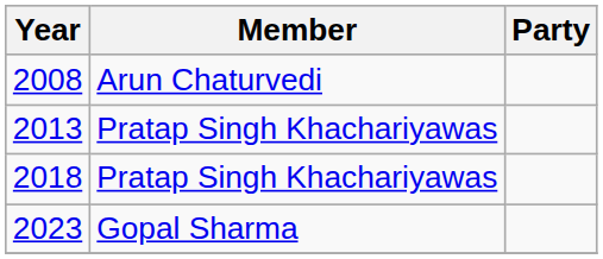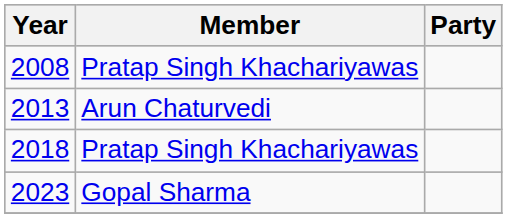 <table class="wikitable sortable">
 <tr>
 <th>Year</th>
 <th>Member</th>
 <th colspan="2">Party</th>
 </tr>
 <tr>
 <td><a href='#'>2008</a></td>
-<td><a href='#'>Arun Chaturvedi</a></td>
+<td><a href='#'>Pratap Singh Khachariyawas</a></td>
 <td></td>
 </tr>
 <tr>
 <td><a href='#'>2013</a></td>
-<td><a href='#'>Pratap Singh Khachariyawas</a></td>
+<td><a href='#'>Arun Chaturvedi</a></td>
 <td></td>
 </tr>
 <tr>
 <td><a href='#'>2018</a></td>
 <td><a href='#'>Pratap Singh Khachariyawas</a></td>
 <td></td>
 </tr>
 <tr>
 <td><a href='#'>2023</a></td>
 <td><a href='#'>Gopal Sharma</a></td>
 <td></td>
 </tr>
 <tr>
 </tr>
 </table>
